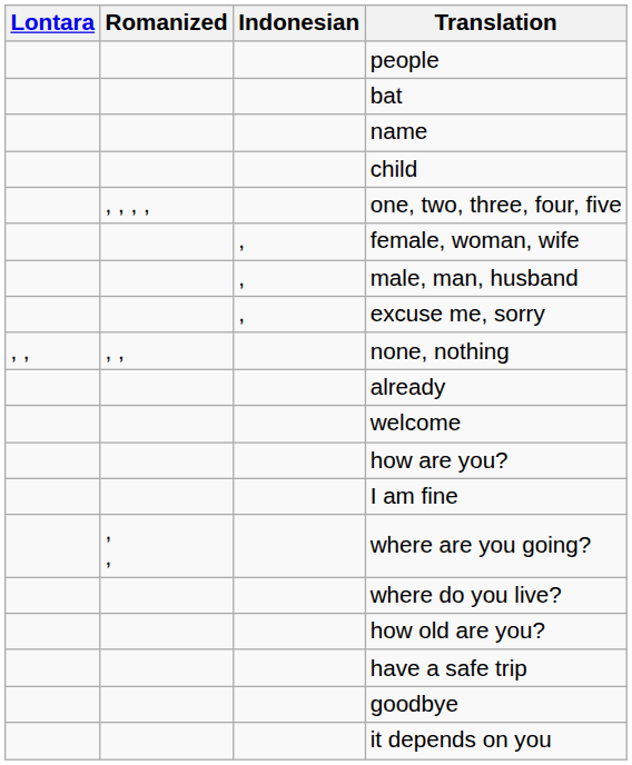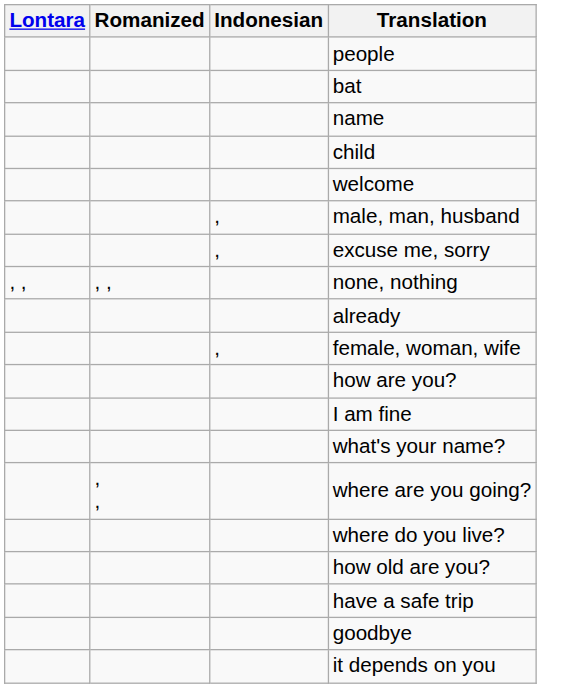 <table class="wikitable">
 <tr>
 <th><a href='#'>Lontara</a></th>
 <th>Romanized</th>
 <th>Indonesian</th>
 <th>Translation</th>
 </tr>
 <tr>
 <td></td>
 <td></td>
 <td></td>
 <td>people</td>
 </tr>
 <tr>
 <td></td>
 <td></td>
 <td></td>
 <td>bat</td>
 </tr>
 <tr>
 <td></td>
 <td></td>
 <td></td>
 <td>name</td>
 </tr>
 <tr>
 <td></td>
 <td></td>
 <td></td>
 <td>child</td>
 </tr>
 <tr>
 <td></td>
-<td>, , , , </td>
-<td></td>
-<td>one, two, three, four, five</td>
-</tr>
-<tr>
 <td></td>
 <td></td>
-<td>, </td>
-<td>female, woman, wife</td>
+<td>welcome</td>
 </tr>
 <tr>
 <td></td>
 <td></td>
 <td>, </td>
 <td>male, man, husband</td>
 </tr>
 <tr>
 <td></td>
 <td></td>
 <td>, </td>
 <td>excuse me, sorry</td>
 </tr>
 <tr>
 <td>, , </td>
 <td>, , </td>
 <td></td>
 <td>none, nothing</td>
 </tr>
 <tr>
 <td></td>
 <td></td>
 <td></td>
 <td>already</td>
 </tr>
 <tr>
 <td></td>
 <td></td>
-<td></td>
-<td>welcome</td>
+<td>, </td>
+<td>female, woman, wife</td>
 </tr>
 <tr>
 <td></td>
 <td></td>
 <td></td>
 <td>how are you?</td>
 </tr>
 <tr>
 <td></td>
 <td></td>
 <td></td>
 <td>I am fine</td>
+</tr>
+<tr>
+<td></td>
+<td></td>
+<td></td>
+<td>what's your name?</td>
 </tr>
 <tr>
 <td></td>
 <td>,<br>, <br></td>
 <td></td>
 <td>where are you going?</td>
 </tr>
 <tr>
 <td></td>
 <td></td>
 <td></td>
 <td>where do you live?</td>
 </tr>
 <tr>
 <td></td>
 <td></td>
 <td></td>
 <td>how old are you?</td>
 </tr>
 <tr>
 <td></td>
 <td></td>
 <td></td>
 <td>have a safe trip</td>
 </tr>
 <tr>
 <td></td>
 <td></td>
 <td></td>
 <td>goodbye</td>
 </tr>
 <tr>
 <td></td>
 <td></td>
 <td></td>
 <td>it depends on you</td>
 </tr>
 </table>
